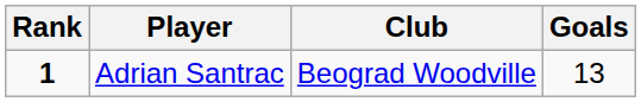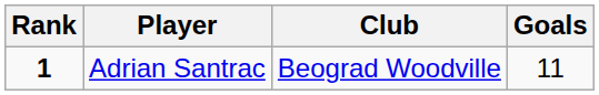 <table class="wikitable" style="text-align:center">
 <tr>
 <th>Rank</th>
 <th>Player</th>
 <th>Club</th>
 <th>Goals</th>
 </tr>
 <tr>
 <td><strong>1</strong></td>
 <td align=left><a href='#'>Adrian Santrac</a></td>
 <td align=left><a href='#'>Beograd Woodville</a></td>
-<td>13</td>
+<td>11</td>
 </tr>
 </table>
